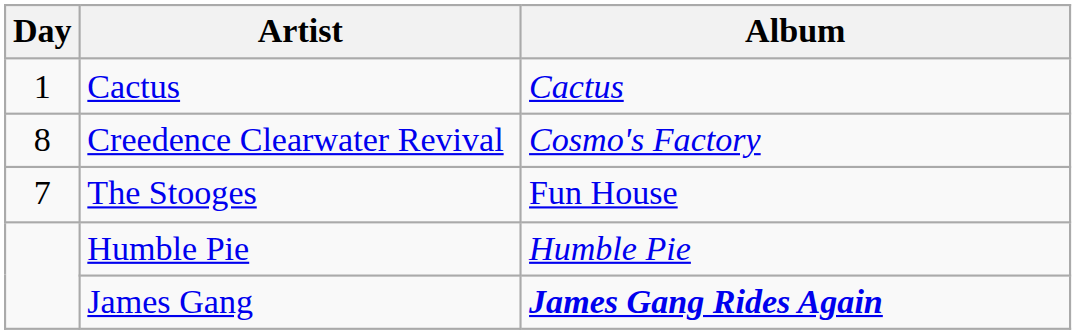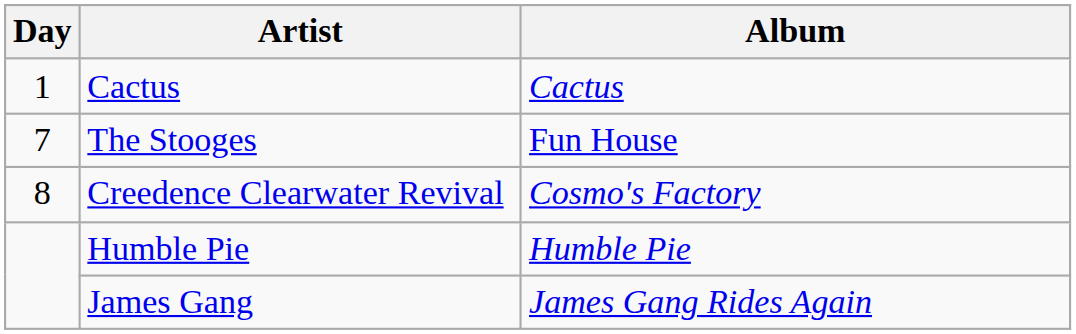 <table class="wikitable" border="1">
 <tr>
 <th>Day</th>
 <th width="200">Artist</th>
 <th width="250">Album</th>
 </tr>
 <tr>
 <td style="text-align:center;" rowspan="1">1</td>
 <td><a href='#'>Cactus</a></td>
 <td><em><a href='#'>Cactus</a></em></td>
 </tr>
 <tr>
+<td style="text-align:center;" rowspan="1">7</td>
+<td><a href='#'>The Stooges</a></td>
+<td><a href='#'>Fun House</a></td>
+</tr>
+<tr>
 <td style="text-align:center;" rowspan="1">8</td>
 <td><a href='#'>Creedence Clearwater Revival</a></td>
 <td><em><a href='#'>Cosmo's Factory</a></em></td>
-</tr>
-<tr>
-<td style="text-align:center;" rowspan="1">7</td>
-<td><a href='#'>The Stooges</a></td>
-<td><a href='#'>Fun House</a></td>
 </tr>
 <tr>
 <td rowspan="2"></td>
 <td><a href='#'>Humble Pie</a></td>
 <td><em><a href='#'>Humble Pie</a></em></td>
 </tr>
 <tr>
 <td><a href='#'>James Gang</a></td>
-<td><strong><em><a href='#'>James Gang Rides Again</a></em></strong></td>
+<td><em><a href='#'>James Gang Rides Again</a></em></td>
 </tr>
 </table>
